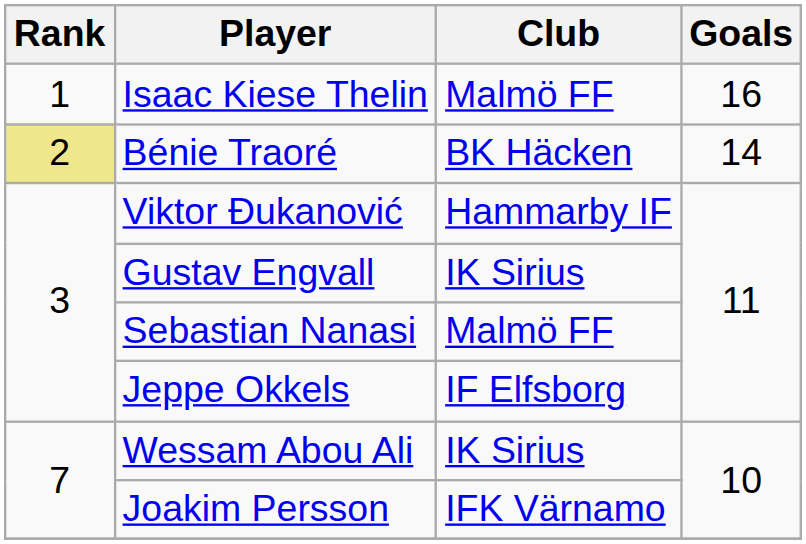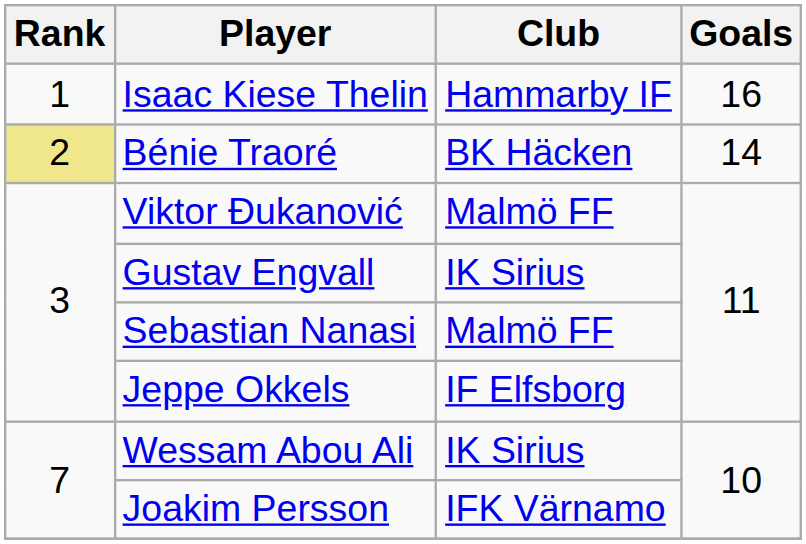 <table class="wikitable" style="text-align:center">
 <tr>
 <th>Rank</th>
 <th>Player</th>
 <th>Club</th>
 <th>Goals</th>
 </tr>
 <tr>
 <td>1</td>
 <td style="text-align: left;"> <a href='#'>Isaac Kiese Thelin</a></td>
-<td style="text-align: left;"><a href='#'>Malmö FF</a></td>
+<td style="text-align: left;"><a href='#'>Hammarby IF</a></td>
 <td>16</td>
 </tr>
 <tr>
 <td style="background: khaki;">2</td>
 <td style="text-align: left;"> <a href='#'>Bénie Traoré</a></td>
 <td style="text-align: left;"><a href='#'>BK Häcken</a></td>
 <td>14</td>
 </tr>
 <tr>
 <td rowspan="4">3</td>
 <td style="text-align: left;"> <a href='#'>Viktor Đukanović</a></td>
-<td style="text-align: left;"><a href='#'>Hammarby IF</a></td>
+<td style="text-align: left;"><a href='#'>Malmö FF</a></td>
 <td rowspan="4">11</td>
 </tr>
 <tr>
 <td style="text-align: left;"> <a href='#'>Gustav Engvall</a></td>
 <td style="text-align: left;"><a href='#'>IK Sirius</a></td>
 </tr>
 <tr>
 <td style="text-align: left;"> <a href='#'>Sebastian Nanasi</a></td>
 <td style="text-align: left;"><a href='#'>Malmö FF</a></td>
 </tr>
 <tr>
 <td style="text-align: left;"> <a href='#'>Jeppe Okkels</a></td>
 <td style="text-align: left;"><a href='#'>IF Elfsborg</a></td>
 </tr>
 <tr>
 <td rowspan="2">7</td>
 <td style="text-align: left;"> <a href='#'>Wessam Abou Ali</a></td>
 <td style="text-align: left;"><a href='#'>IK Sirius</a></td>
 <td rowspan="2">10</td>
 </tr>
 <tr>
 <td style="text-align: left;"> <a href='#'>Joakim Persson</a></td>
 <td style="text-align: left;"><a href='#'>IFK Värnamo</a></td>
 </tr>
 <tr>
 </tr>
 </table>
